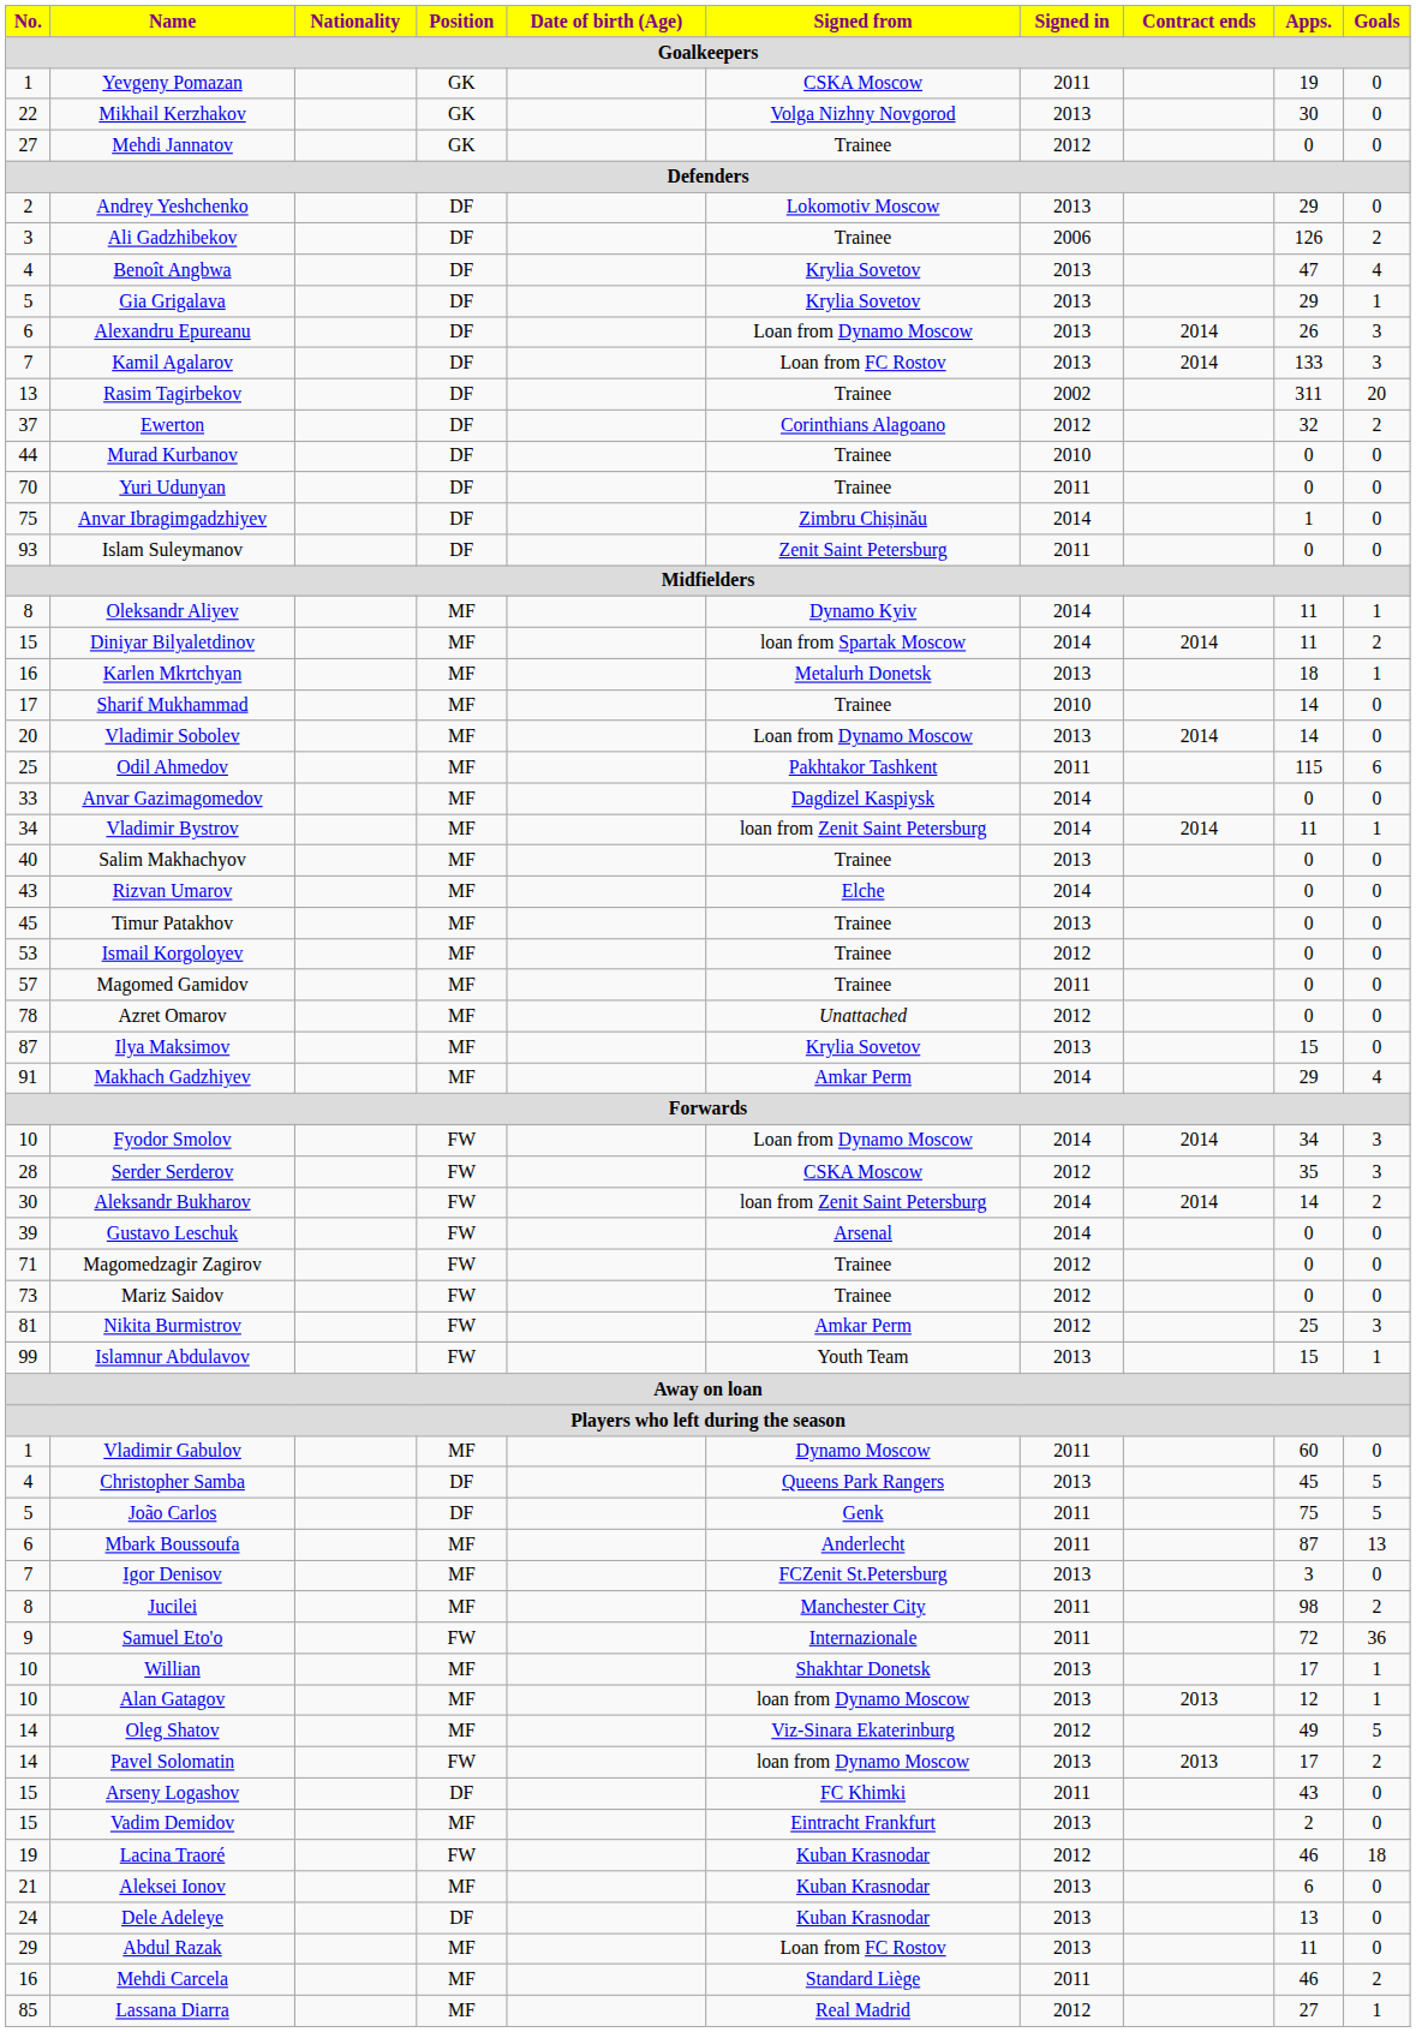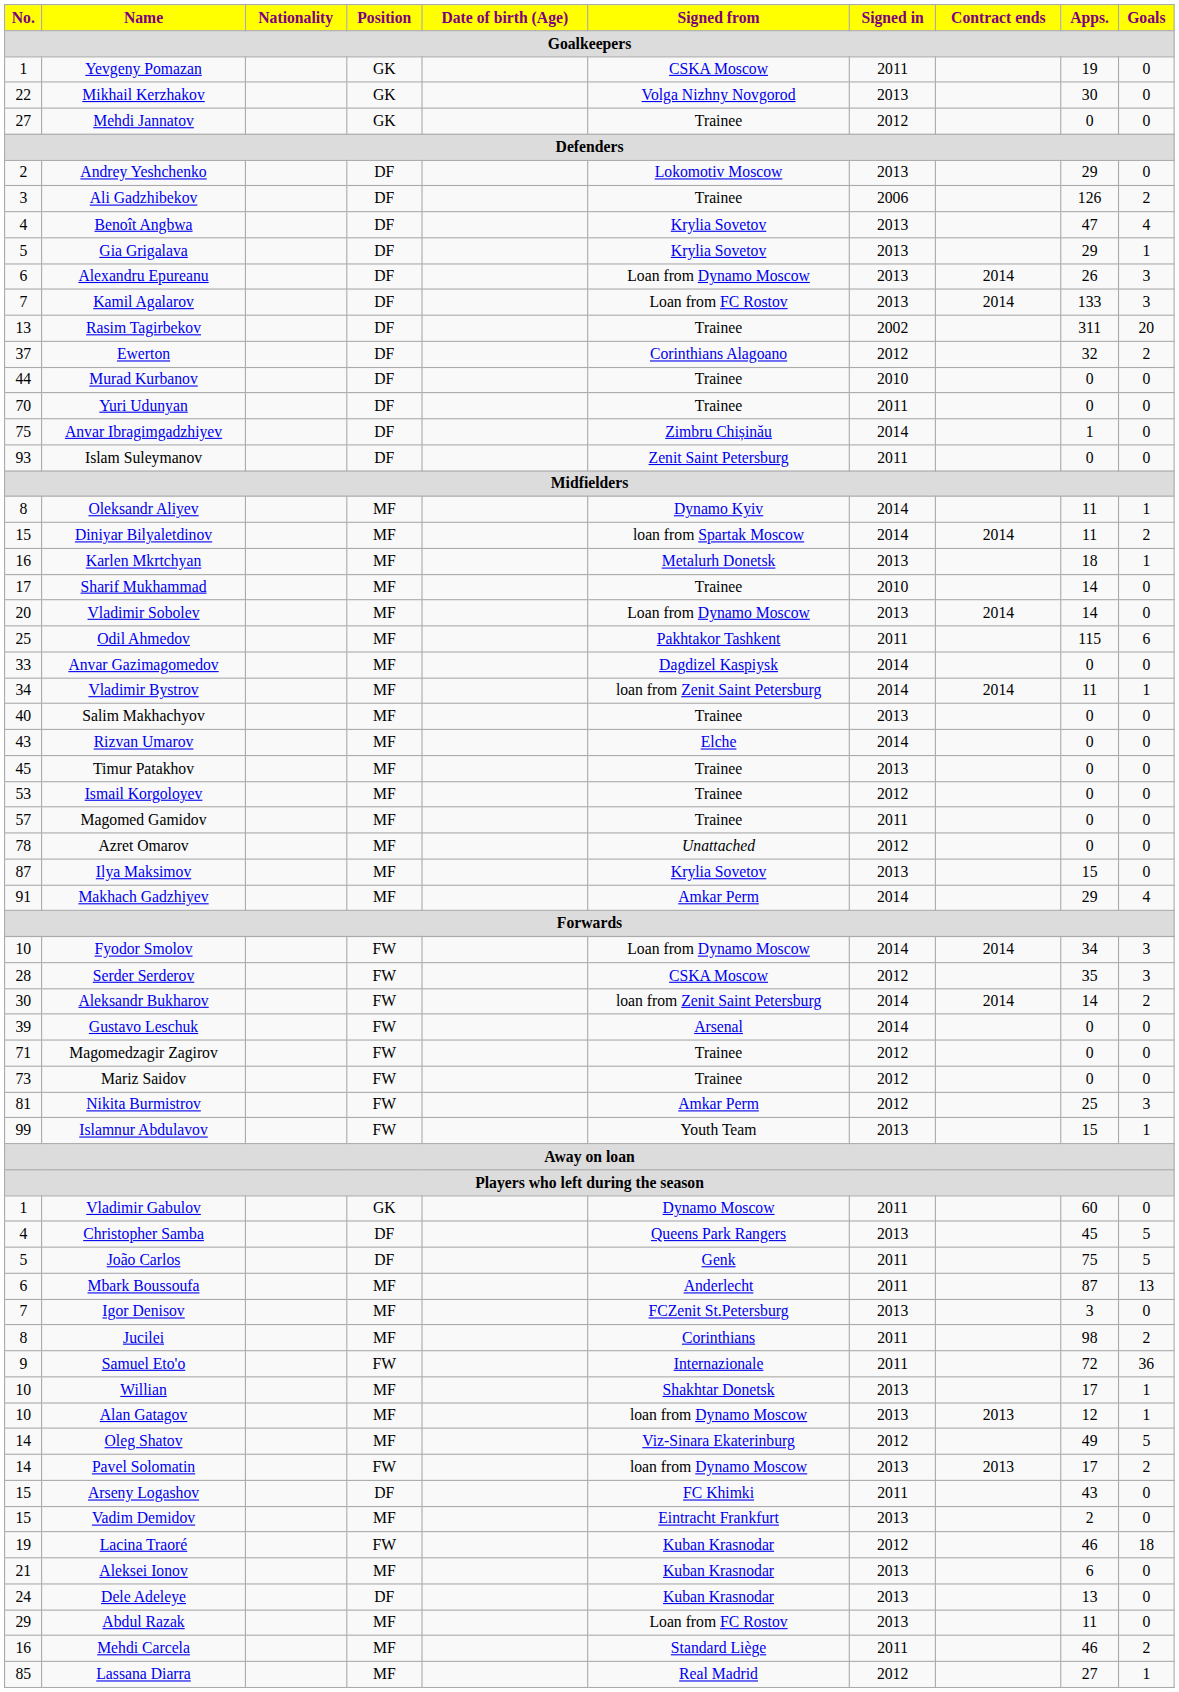 <table class="wikitable"  style="text-align:center; font-size:90%; width:85%;">
 <tr>
 <th style="background:#ff0; color:purple; text-align:center;">No.</th>
 <th style="background:#ff0; color:purple; text-align:center;">Name</th>
 <th style="background:#ff0; color:purple; text-align:center;">Nationality</th>
 <th style="background:#ff0; color:purple; text-align:center;">Position</th>
 <th style="background:#ff0; color:purple; text-align:center;">Date of birth (Age)</th>
 <th style="background:#ff0; color:purple; text-align:center;">Signed from</th>
 <th style="background:#ff0; color:purple; text-align:center;">Signed in</th>
 <th style="background:#ff0; color:purple; text-align:center;">Contract ends</th>
 <th style="background:#ff0; color:purple; text-align:center;">Apps.</th>
 <th style="background:#ff0; color:purple; text-align:center;">Goals</th>
 </tr>
 <tr>
 <th colspan=11 style="background:#dcdcdc; text-align:center;">Goalkeepers</th>
 </tr>
 <tr>
 <td>1</td>
 <td><a href='#'>Yevgeny Pomazan</a></td>
 <td></td>
 <td>GK</td>
 <td></td>
 <td><a href='#'>CSKA Moscow</a></td>
 <td>2011</td>
 <td></td>
 <td>19</td>
 <td>0</td>
 </tr>
 <tr>
 <td>22</td>
 <td><a href='#'>Mikhail Kerzhakov</a></td>
 <td></td>
 <td>GK</td>
 <td></td>
 <td><a href='#'>Volga Nizhny Novgorod</a></td>
 <td>2013</td>
 <td></td>
 <td>30</td>
 <td>0</td>
 </tr>
 <tr>
 <td>27</td>
 <td><a href='#'>Mehdi Jannatov</a></td>
 <td></td>
 <td>GK</td>
 <td></td>
 <td>Trainee</td>
 <td>2012</td>
 <td></td>
 <td>0</td>
 <td>0</td>
 </tr>
 <tr>
 <th colspan=11 style="background:#dcdcdc; text-align:center;">Defenders</th>
 </tr>
 <tr>
 <td>2</td>
 <td><a href='#'>Andrey Yeshchenko</a></td>
 <td></td>
 <td>DF</td>
 <td></td>
 <td><a href='#'>Lokomotiv Moscow</a></td>
 <td>2013</td>
 <td></td>
 <td>29</td>
 <td>0</td>
 </tr>
 <tr>
 <td>3</td>
 <td><a href='#'>Ali Gadzhibekov</a></td>
 <td></td>
 <td>DF</td>
 <td></td>
 <td>Trainee</td>
 <td>2006</td>
 <td></td>
 <td>126</td>
 <td>2</td>
 </tr>
 <tr>
 <td>4</td>
 <td><a href='#'>Benoît Angbwa</a></td>
 <td></td>
 <td>DF</td>
 <td></td>
 <td><a href='#'>Krylia Sovetov</a></td>
 <td>2013</td>
 <td></td>
 <td>47</td>
 <td>4</td>
 </tr>
 <tr>
 <td>5</td>
 <td><a href='#'>Gia Grigalava</a></td>
 <td></td>
 <td>DF</td>
 <td></td>
 <td><a href='#'>Krylia Sovetov</a></td>
 <td>2013</td>
 <td></td>
 <td>29</td>
 <td>1</td>
 </tr>
 <tr>
 <td>6</td>
 <td><a href='#'>Alexandru Epureanu</a></td>
 <td></td>
 <td>DF</td>
 <td></td>
 <td>Loan from <a href='#'>Dynamo Moscow</a></td>
 <td>2013</td>
 <td>2014</td>
 <td>26</td>
 <td>3</td>
 </tr>
 <tr>
 <td>7</td>
 <td><a href='#'>Kamil Agalarov</a></td>
 <td></td>
 <td>DF</td>
 <td></td>
 <td>Loan from <a href='#'>FC Rostov</a></td>
 <td>2013</td>
 <td>2014</td>
 <td>133</td>
 <td>3</td>
 </tr>
 <tr>
 <td>13</td>
 <td><a href='#'>Rasim Tagirbekov</a></td>
 <td></td>
 <td>DF</td>
 <td></td>
 <td>Trainee</td>
 <td>2002</td>
 <td></td>
 <td>311</td>
 <td>20</td>
 </tr>
 <tr>
 <td>37</td>
 <td><a href='#'>Ewerton</a></td>
 <td></td>
 <td>DF</td>
 <td></td>
 <td><a href='#'>Corinthians Alagoano</a></td>
 <td>2012</td>
 <td></td>
 <td>32</td>
 <td>2</td>
 </tr>
 <tr>
 <td>44</td>
 <td><a href='#'>Murad Kurbanov</a></td>
 <td></td>
 <td>DF</td>
 <td></td>
 <td>Trainee</td>
 <td>2010</td>
 <td></td>
 <td>0</td>
 <td>0</td>
 </tr>
 <tr>
 <td>70</td>
 <td><a href='#'>Yuri Udunyan</a></td>
 <td></td>
 <td>DF</td>
 <td></td>
 <td>Trainee</td>
 <td>2011</td>
 <td></td>
 <td>0</td>
 <td>0</td>
 </tr>
 <tr>
 <td>75</td>
 <td><a href='#'>Anvar Ibragimgadzhiyev</a></td>
 <td></td>
 <td>DF</td>
 <td></td>
 <td><a href='#'>Zimbru Chișinău</a></td>
 <td>2014</td>
 <td></td>
 <td>1</td>
 <td>0</td>
 </tr>
 <tr>
 <td>93</td>
 <td>Islam Suleymanov</td>
 <td></td>
 <td>DF</td>
 <td></td>
 <td><a href='#'>Zenit Saint Petersburg</a></td>
 <td>2011</td>
 <td></td>
 <td>0</td>
 <td>0</td>
 </tr>
 <tr>
 <th colspan=11 style="background:#dcdcdc; text-align:center;">Midfielders</th>
 </tr>
 <tr>
 <td>8</td>
 <td><a href='#'>Oleksandr Aliyev</a></td>
 <td></td>
 <td>MF</td>
 <td></td>
 <td><a href='#'>Dynamo Kyiv</a></td>
 <td>2014</td>
 <td></td>
 <td>11</td>
 <td>1</td>
 </tr>
 <tr>
 <td>15</td>
 <td><a href='#'>Diniyar Bilyaletdinov</a></td>
 <td></td>
 <td>MF</td>
 <td></td>
 <td>loan from <a href='#'>Spartak Moscow</a></td>
 <td>2014</td>
 <td>2014</td>
 <td>11</td>
 <td>2</td>
 </tr>
 <tr>
 <td>16</td>
 <td><a href='#'>Karlen Mkrtchyan</a></td>
 <td></td>
 <td>MF</td>
 <td></td>
 <td><a href='#'>Metalurh Donetsk</a></td>
 <td>2013</td>
 <td></td>
 <td>18</td>
 <td>1</td>
 </tr>
 <tr>
 <td>17</td>
 <td><a href='#'>Sharif Mukhammad</a></td>
 <td></td>
 <td>MF</td>
 <td></td>
 <td>Trainee</td>
 <td>2010</td>
 <td></td>
 <td>14</td>
 <td>0</td>
 </tr>
 <tr>
 <td>20</td>
 <td><a href='#'>Vladimir Sobolev</a></td>
 <td></td>
 <td>MF</td>
 <td></td>
 <td>Loan from <a href='#'>Dynamo Moscow</a></td>
 <td>2013</td>
 <td>2014</td>
 <td>14</td>
 <td>0</td>
 </tr>
 <tr>
 <td>25</td>
 <td><a href='#'>Odil Ahmedov</a></td>
 <td></td>
 <td>MF</td>
 <td></td>
 <td><a href='#'>Pakhtakor Tashkent</a></td>
 <td>2011</td>
 <td></td>
 <td>115</td>
 <td>6</td>
 </tr>
 <tr>
 <td>33</td>
 <td><a href='#'>Anvar Gazimagomedov</a></td>
 <td></td>
 <td>MF</td>
 <td></td>
 <td><a href='#'>Dagdizel Kaspiysk</a></td>
 <td>2014</td>
 <td></td>
 <td>0</td>
 <td>0</td>
 </tr>
 <tr>
 <td>34</td>
 <td><a href='#'>Vladimir Bystrov</a></td>
 <td></td>
 <td>MF</td>
 <td></td>
 <td>loan from <a href='#'>Zenit Saint Petersburg</a></td>
 <td>2014</td>
 <td>2014</td>
 <td>11</td>
 <td>1</td>
 </tr>
 <tr>
 <td>40</td>
 <td>Salim Makhachyov</td>
 <td></td>
 <td>MF</td>
 <td></td>
 <td>Trainee</td>
 <td>2013</td>
 <td></td>
 <td>0</td>
 <td>0</td>
 </tr>
 <tr>
 <td>43</td>
 <td><a href='#'>Rizvan Umarov</a></td>
 <td></td>
 <td>MF</td>
 <td></td>
 <td><a href='#'>Elche</a></td>
 <td>2014</td>
 <td></td>
 <td>0</td>
 <td>0</td>
 </tr>
 <tr>
 <td>45</td>
 <td>Timur Patakhov</td>
 <td></td>
 <td>MF</td>
 <td></td>
 <td>Trainee</td>
 <td>2013</td>
 <td></td>
 <td>0</td>
 <td>0</td>
 </tr>
 <tr>
 <td>53</td>
 <td><a href='#'>Ismail Korgoloyev</a></td>
 <td></td>
 <td>MF</td>
 <td></td>
 <td>Trainee</td>
 <td>2012</td>
 <td></td>
 <td>0</td>
 <td>0</td>
 </tr>
 <tr>
 <td>57</td>
 <td>Magomed Gamidov</td>
 <td></td>
 <td>MF</td>
 <td></td>
 <td>Trainee</td>
 <td>2011</td>
 <td></td>
 <td>0</td>
 <td>0</td>
 </tr>
 <tr>
 <td>78</td>
 <td>Azret Omarov</td>
 <td></td>
 <td>MF</td>
 <td></td>
 <td><em>Unattached</em></td>
 <td>2012</td>
 <td></td>
 <td>0</td>
 <td>0</td>
 </tr>
 <tr>
 <td>87</td>
 <td><a href='#'>Ilya Maksimov</a></td>
 <td></td>
 <td>MF</td>
 <td></td>
 <td><a href='#'>Krylia Sovetov</a></td>
 <td>2013</td>
 <td></td>
 <td>15</td>
 <td>0</td>
 </tr>
 <tr>
 <td>91</td>
 <td><a href='#'>Makhach Gadzhiyev</a></td>
 <td></td>
 <td>MF</td>
 <td></td>
 <td><a href='#'>Amkar Perm</a></td>
 <td>2014</td>
 <td></td>
 <td>29</td>
 <td>4</td>
 </tr>
 <tr>
 <th colspan=11 style="background:#dcdcdc; text-align:center;">Forwards</th>
 </tr>
 <tr>
 </tr>
 <tr>
 <td>10</td>
 <td><a href='#'>Fyodor Smolov</a></td>
 <td></td>
 <td>FW</td>
 <td></td>
 <td>Loan from <a href='#'>Dynamo Moscow</a></td>
 <td>2014</td>
 <td>2014</td>
 <td>34</td>
 <td>3</td>
 </tr>
 <tr>
 <td>28</td>
 <td><a href='#'>Serder Serderov</a></td>
 <td></td>
 <td>FW</td>
 <td></td>
 <td><a href='#'>CSKA Moscow</a></td>
 <td>2012</td>
 <td></td>
 <td>35</td>
 <td>3</td>
 </tr>
 <tr>
 <td>30</td>
 <td><a href='#'>Aleksandr Bukharov</a></td>
 <td></td>
 <td>FW</td>
 <td></td>
 <td>loan from <a href='#'>Zenit Saint Petersburg</a></td>
 <td>2014</td>
 <td>2014</td>
 <td>14</td>
 <td>2</td>
 </tr>
 <tr>
 <td>39</td>
 <td><a href='#'>Gustavo Leschuk</a></td>
 <td></td>
 <td>FW</td>
 <td></td>
 <td><a href='#'>Arsenal</a></td>
 <td>2014</td>
 <td></td>
 <td>0</td>
 <td>0</td>
 </tr>
 <tr>
 <td>71</td>
 <td>Magomedzagir Zagirov</td>
 <td></td>
 <td>FW</td>
 <td></td>
 <td>Trainee</td>
 <td>2012</td>
 <td></td>
 <td>0</td>
 <td>0</td>
 </tr>
 <tr>
 <td>73</td>
 <td>Mariz Saidov</td>
 <td></td>
 <td>FW</td>
 <td></td>
 <td>Trainee</td>
 <td>2012</td>
 <td></td>
 <td>0</td>
 <td>0</td>
 </tr>
 <tr>
 <td>81</td>
 <td><a href='#'>Nikita Burmistrov</a></td>
 <td></td>
 <td>FW</td>
 <td></td>
 <td><a href='#'>Amkar Perm</a></td>
 <td>2012</td>
 <td></td>
 <td>25</td>
 <td>3</td>
 </tr>
 <tr>
 <td>99</td>
 <td><a href='#'>Islamnur Abdulavov</a></td>
 <td></td>
 <td>FW</td>
 <td></td>
 <td>Youth Team</td>
 <td>2013</td>
 <td></td>
 <td>15</td>
 <td>1</td>
 </tr>
 <tr>
 <th colspan=11 style="background:#dcdcdc; text-align:center;">Away on loan</th>
 </tr>
 <tr>
 <th colspan=11 style="background:#dcdcdc; text-align:center;">Players who left during the season</th>
 </tr>
 <tr>
 <td>1</td>
 <td><a href='#'>Vladimir Gabulov</a></td>
 <td></td>
-<td>MF</td>
+<td>GK</td>
 <td></td>
 <td><a href='#'>Dynamo Moscow</a></td>
 <td>2011</td>
 <td></td>
 <td>60</td>
 <td>0</td>
 </tr>
 <tr>
 <td>4</td>
 <td><a href='#'>Christopher Samba</a></td>
 <td></td>
 <td>DF</td>
 <td></td>
 <td><a href='#'>Queens Park Rangers</a></td>
 <td>2013</td>
 <td></td>
 <td>45</td>
 <td>5</td>
 </tr>
 <tr>
 <td>5</td>
 <td><a href='#'>João Carlos</a></td>
 <td></td>
 <td>DF</td>
 <td></td>
 <td><a href='#'>Genk</a></td>
 <td>2011</td>
 <td></td>
 <td>75</td>
 <td>5</td>
 </tr>
 <tr>
 <td>6</td>
 <td><a href='#'>Mbark Boussoufa</a></td>
 <td></td>
 <td>MF</td>
 <td></td>
 <td><a href='#'>Anderlecht</a></td>
 <td>2011</td>
 <td></td>
 <td>87</td>
 <td>13</td>
 </tr>
 <tr>
 <td>7</td>
 <td><a href='#'>Igor Denisov</a></td>
 <td></td>
 <td>MF</td>
 <td></td>
 <td><a href='#'>FCZenit St.Petersburg</a></td>
 <td>2013</td>
 <td></td>
 <td>3</td>
 <td>0</td>
 </tr>
 <tr>
 <td>8</td>
 <td><a href='#'>Jucilei</a></td>
 <td></td>
 <td>MF</td>
 <td></td>
-<td><a href='#'>Manchester City</a></td>
+<td><a href='#'>Corinthians</a></td>
 <td>2011</td>
 <td></td>
 <td>98</td>
 <td>2</td>
 </tr>
 <tr>
 <td>9</td>
 <td><a href='#'>Samuel Eto'o</a></td>
 <td></td>
 <td>FW</td>
 <td></td>
 <td><a href='#'>Internazionale</a></td>
 <td>2011</td>
 <td></td>
 <td>72</td>
 <td>36</td>
 </tr>
 <tr>
 <td>10</td>
 <td><a href='#'>Willian</a></td>
 <td></td>
 <td>MF</td>
 <td></td>
 <td><a href='#'>Shakhtar Donetsk</a></td>
 <td>2013</td>
 <td></td>
 <td>17</td>
 <td>1</td>
 </tr>
 <tr>
 <td>10</td>
 <td><a href='#'>Alan Gatagov</a></td>
 <td></td>
 <td>MF</td>
 <td></td>
 <td>loan from <a href='#'>Dynamo Moscow</a></td>
 <td>2013</td>
 <td>2013</td>
 <td>12</td>
 <td>1</td>
 </tr>
 <tr>
 <td>14</td>
 <td><a href='#'>Oleg Shatov</a></td>
 <td></td>
 <td>MF</td>
 <td></td>
 <td><a href='#'>Viz-Sinara Ekaterinburg</a></td>
 <td>2012</td>
 <td></td>
 <td>49</td>
 <td>5</td>
 </tr>
 <tr>
 <td>14</td>
 <td><a href='#'>Pavel Solomatin</a></td>
 <td></td>
 <td>FW</td>
 <td></td>
 <td>loan from <a href='#'>Dynamo Moscow</a></td>
 <td>2013</td>
 <td>2013</td>
 <td>17</td>
 <td>2</td>
 </tr>
 <tr>
 <td>15</td>
 <td><a href='#'>Arseny Logashov</a></td>
 <td></td>
 <td>DF</td>
 <td></td>
 <td><a href='#'>FC Khimki</a></td>
 <td>2011</td>
 <td></td>
 <td>43</td>
 <td>0</td>
 </tr>
 <tr>
 <td>15</td>
 <td><a href='#'>Vadim Demidov</a></td>
 <td></td>
 <td>MF</td>
 <td></td>
 <td><a href='#'>Eintracht Frankfurt</a></td>
 <td>2013</td>
 <td></td>
 <td>2</td>
 <td>0</td>
 </tr>
 <tr>
 <td>19</td>
 <td><a href='#'>Lacina Traoré</a></td>
 <td></td>
 <td>FW</td>
 <td></td>
 <td><a href='#'>Kuban Krasnodar</a></td>
 <td>2012</td>
 <td></td>
 <td>46</td>
 <td>18</td>
 </tr>
 <tr>
 <td>21</td>
 <td><a href='#'>Aleksei Ionov</a></td>
 <td></td>
 <td>MF</td>
 <td></td>
 <td><a href='#'>Kuban Krasnodar</a></td>
 <td>2013</td>
 <td></td>
 <td>6</td>
 <td>0</td>
 </tr>
 <tr>
 <td>24</td>
 <td><a href='#'>Dele Adeleye</a></td>
 <td></td>
 <td>DF</td>
 <td></td>
 <td><a href='#'>Kuban Krasnodar</a></td>
 <td>2013</td>
 <td></td>
 <td>13</td>
 <td>0</td>
 </tr>
 <tr>
 <td>29</td>
 <td><a href='#'>Abdul Razak</a></td>
 <td></td>
 <td>MF</td>
 <td></td>
 <td>Loan from <a href='#'>FC Rostov</a></td>
 <td>2013</td>
 <td></td>
 <td>11</td>
 <td>0</td>
 </tr>
 <tr>
 <td>16</td>
 <td><a href='#'>Mehdi Carcela</a></td>
 <td></td>
 <td>MF</td>
 <td></td>
 <td><a href='#'>Standard Liège</a></td>
 <td>2011</td>
 <td></td>
 <td>46</td>
 <td>2</td>
 </tr>
 <tr>
 <td>85</td>
 <td><a href='#'>Lassana Diarra</a></td>
 <td></td>
 <td>MF</td>
 <td></td>
 <td><a href='#'>Real Madrid</a></td>
 <td>2012</td>
 <td></td>
 <td>27</td>
 <td>1</td>
 </tr>
 </table>
